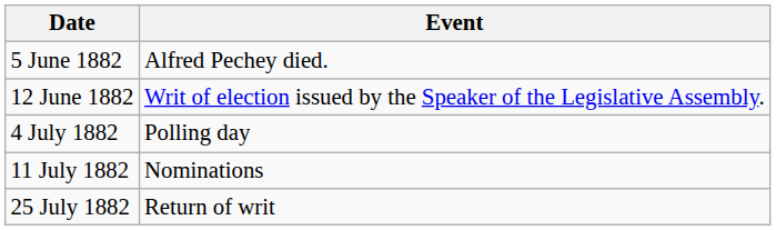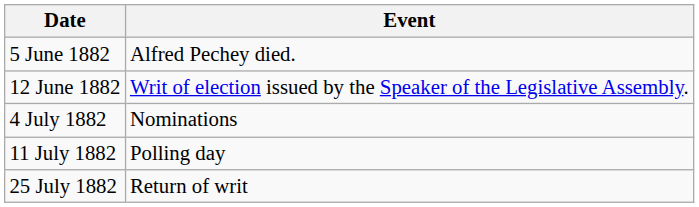 <table class="wikitable">
 <tr>
 <th>Date</th>
 <th>Event</th>
 </tr>
 <tr>
 <td>5 June 1882</td>
 <td>Alfred Pechey died.</td>
 </tr>
 <tr>
 <td>12 June 1882</td>
 <td><a href='#'>Writ of election</a> issued by the <a href='#'>Speaker of the Legislative Assembly</a>.</td>
 </tr>
 <tr>
 <td>4 July 1882</td>
-<td>Polling day</td>
+<td>Nominations</td>
 </tr>
 <tr>
 <td>11 July 1882</td>
-<td>Nominations</td>
+<td>Polling day</td>
 </tr>
 <tr>
 <td>25 July 1882</td>
 <td>Return of writ</td>
 </tr>
 </table>
